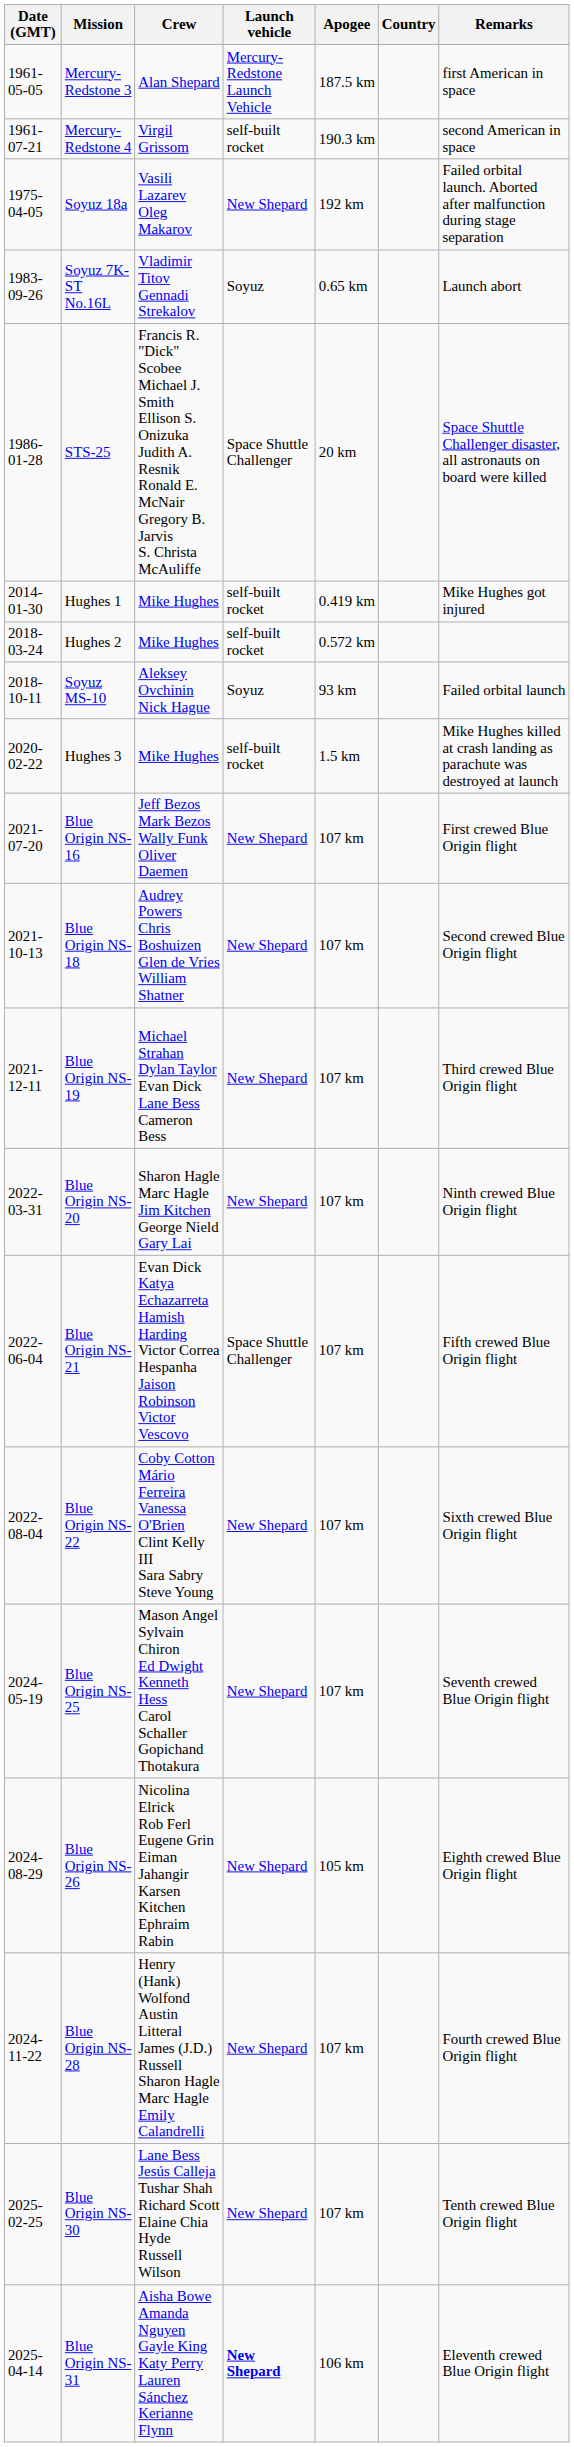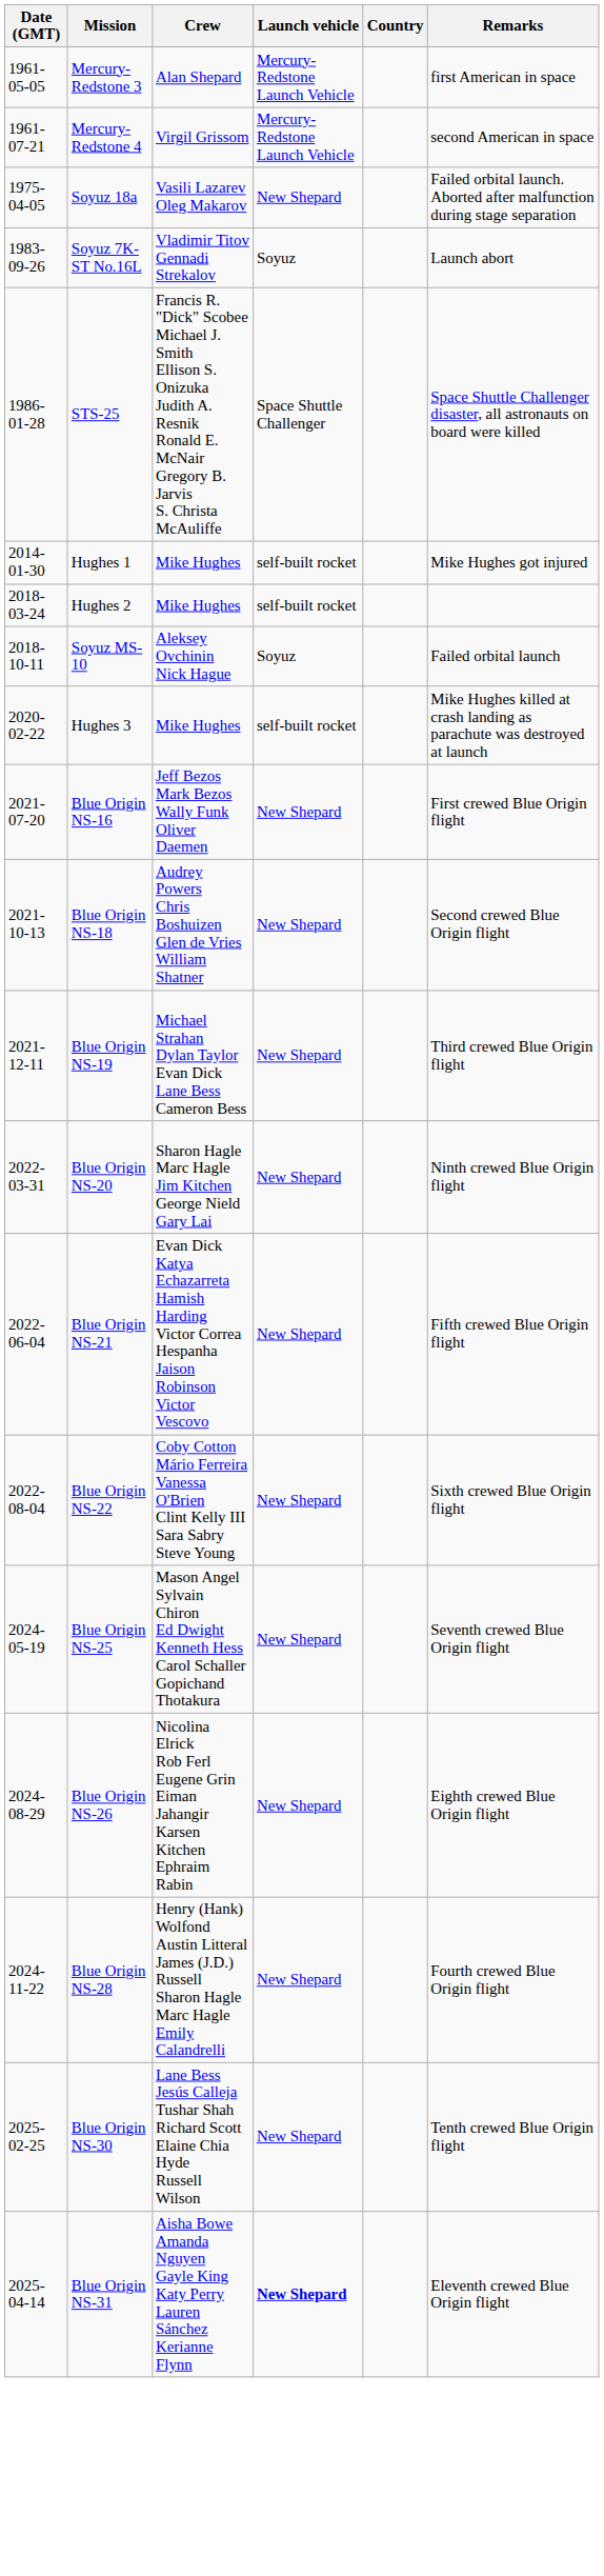 <table class="wikitable">
 <tr>
 <th>Date (GMT)</th>
 <th>Mission</th>
 <th>Crew</th>
 <th>Launch vehicle</th>
-<th>Apogee</th>
 <th>Country</th>
 <th>Remarks</th>
 </tr>
 <tr>
 <td>1961-05-05</td>
 <td><a href='#'>Mercury-Redstone 3</a></td>
 <td><a href='#'>Alan Shepard</a></td>
 <td><a href='#'>Mercury-Redstone Launch Vehicle</a></td>
-<td>187.5 km</td>
 <td></td>
 <td>first American in space</td>
 </tr>
 <tr>
 <td>1961-07-21</td>
 <td><a href='#'>Mercury-Redstone 4</a></td>
 <td><a href='#'>Virgil Grissom</a></td>
-<td>self-built rocket</td>
-<td>190.3 km</td>
+<td><a href='#'>Mercury-Redstone Launch Vehicle</a></td>
 <td></td>
 <td>second American in space</td>
 </tr>
 <tr>
 <td>1975-04-05</td>
 <td><a href='#'>Soyuz 18a</a></td>
 <td><a href='#'>Vasili Lazarev</a><br><a href='#'>Oleg Makarov</a></td>
 <td><a href='#'>New Shepard</a></td>
-<td>192 km</td>
 <td></td>
 <td>Failed orbital launch. Aborted after malfunction during stage separation</td>
 </tr>
 <tr>
 <td>1983-09-26</td>
 <td><a href='#'>Soyuz 7K-ST No.16L</a></td>
 <td><a href='#'>Vladimir Titov</a><br><a href='#'>Gennadi Strekalov</a></td>
 <td>Soyuz</td>
-<td>0.65 km</td>
 <td></td>
 <td>Launch abort</td>
 </tr>
 <tr>
 <td>1986-01-28</td>
 <td><a href='#'>STS-25</a></td>
 <td>Francis R. "Dick" Scobee<br>Michael J. Smith<br>Ellison S. Onizuka<br>Judith A. Resnik<br>Ronald E. McNair<br>Gregory B. Jarvis<br>S. Christa McAuliffe</td>
 <td>Space Shuttle Challenger</td>
-<td>20 km</td>
 <td></td>
 <td><a href='#'>Space Shuttle Challenger disaster</a>, all astronauts on board were killed</td>
 </tr>
 <tr>
 <td>2014-01-30</td>
 <td>Hughes 1</td>
 <td><a href='#'>Mike Hughes</a></td>
 <td>self-built rocket</td>
-<td>0.419 km</td>
 <td></td>
 <td>Mike Hughes got injured</td>
 </tr>
 <tr>
 <td>2018-03-24</td>
 <td>Hughes 2</td>
 <td><a href='#'>Mike Hughes</a></td>
 <td>self-built rocket</td>
-<td>0.572 km</td>
 <td></td>
 <td></td>
 </tr>
 <tr>
 <td>2018-10-11</td>
 <td><a href='#'>Soyuz MS-10</a></td>
 <td><a href='#'>Aleksey Ovchinin</a><br><a href='#'>Nick Hague</a></td>
 <td>Soyuz</td>
-<td>93 km</td>
 <td></td>
 <td>Failed orbital launch</td>
 </tr>
 <tr>
 <td>2020-02-22</td>
 <td>Hughes 3</td>
 <td><a href='#'>Mike Hughes</a></td>
 <td>self-built rocket</td>
-<td>1.5 km</td>
 <td></td>
 <td>Mike Hughes killed at crash landing as parachute was destroyed at launch</td>
 </tr>
 <tr>
 <td>2021-07-20</td>
 <td><a href='#'>Blue Origin NS-16</a></td>
 <td><a href='#'>Jeff Bezos</a><br><a href='#'>Mark Bezos</a><br><a href='#'>Wally Funk</a><br><a href='#'>Oliver Daemen</a></td>
 <td><a href='#'>New Shepard</a></td>
-<td>107 km</td>
 <td></td>
 <td>First crewed Blue Origin flight</td>
 </tr>
 <tr>
 <td>2021-10-13</td>
 <td><a href='#'>Blue Origin NS-18</a></td>
 <td><a href='#'>Audrey Powers</a><br><a href='#'>Chris Boshuizen</a><br><a href='#'>Glen de Vries</a><br><a href='#'>William Shatner</a></td>
 <td><a href='#'>New Shepard</a></td>
-<td>107 km</td>
 <td></td>
 <td>Second crewed Blue Origin flight</td>
 </tr>
 <tr>
 <td>2021-12-11</td>
 <td><a href='#'>Blue Origin NS-19</a></td>
 <td><br><a href='#'>Michael Strahan</a><br><a href='#'>Dylan Taylor</a><br>Evan Dick<br><a href='#'>Lane Bess</a><br>Cameron Bess</td>
 <td><a href='#'>New Shepard</a></td>
-<td>107 km</td>
 <td></td>
 <td>Third crewed Blue Origin flight</td>
 </tr>
 <tr>
 <td>2022-03-31</td>
 <td><a href='#'>Blue Origin NS-20</a></td>
 <td><br>Sharon Hagle<br>Marc Hagle<br><a href='#'>Jim Kitchen</a><br>George Nield<br><a href='#'>Gary Lai</a></td>
 <td><a href='#'>New Shepard</a></td>
-<td>107 km</td>
 <td></td>
 <td>Ninth crewed Blue Origin flight</td>
 </tr>
 <tr>
 <td>2022-06-04</td>
 <td><a href='#'>Blue Origin NS-21</a></td>
 <td>Evan Dick<br><a href='#'>Katya Echazarreta</a><br><a href='#'>Hamish Harding</a><br>Victor Correa Hespanha<br><a href='#'>Jaison Robinson</a><br><a href='#'>Victor Vescovo</a></td>
-<td>Space Shuttle Challenger</td>
-<td>107 km</td>
+<td><a href='#'>New Shepard</a></td>
 <td></td>
 <td>Fifth crewed Blue Origin flight</td>
 </tr>
 <tr>
 <td>2022-08-04</td>
 <td><a href='#'>Blue Origin NS-22</a></td>
 <td><a href='#'>Coby Cotton</a><br><a href='#'>Mário Ferreira</a><br><a href='#'>Vanessa O'Brien</a><br>Clint Kelly III<br>Sara Sabry<br>Steve Young</td>
 <td><a href='#'>New Shepard</a></td>
-<td>107 km</td>
 <td></td>
 <td>Sixth crewed Blue Origin flight</td>
 </tr>
 <tr>
 <td>2024-05-19</td>
 <td><a href='#'>Blue Origin NS-25</a></td>
 <td>Mason Angel<br>Sylvain Chiron<br><a href='#'>Ed Dwight</a><br><a href='#'>Kenneth Hess</a><br>Carol Schaller<br>Gopichand Thotakura</td>
 <td><a href='#'>New Shepard</a></td>
-<td>107 km</td>
 <td></td>
 <td>Seventh crewed Blue Origin flight</td>
 </tr>
 <tr>
 <td>2024-08-29</td>
 <td><a href='#'>Blue Origin NS-26</a></td>
 <td>Nicolina Elrick<br>Rob Ferl<br>Eugene Grin<br>Eiman Jahangir<br>Karsen Kitchen<br>Ephraim Rabin</td>
 <td><a href='#'>New Shepard</a></td>
-<td>105 km</td>
 <td></td>
 <td>Eighth crewed Blue Origin flight</td>
 </tr>
 <tr>
 <td>2024-11-22</td>
 <td><a href='#'>Blue Origin NS-28</a></td>
 <td>Henry (Hank) Wolfond<br>Austin Litteral<br>James (J.D.) Russell<br>Sharon Hagle<br>Marc Hagle<br><a href='#'>Emily Calandrelli</a></td>
 <td><a href='#'>New Shepard</a></td>
-<td>107 km</td>
 <td></td>
 <td>Fourth crewed Blue Origin flight</td>
 </tr>
 <tr>
 <td>2025-02-25</td>
 <td><a href='#'>Blue Origin NS-30</a></td>
 <td><a href='#'>Lane Bess</a><br><a href='#'>Jesús Calleja</a><br>Tushar Shah<br>Richard Scott<br>Elaine Chia Hyde<br>Russell Wilson</td>
 <td><a href='#'>New Shepard</a></td>
-<td>107 km</td>
 <td></td>
 <td>Tenth crewed Blue Origin flight</td>
 </tr>
 <tr>
 <td>2025-04-14</td>
 <td><a href='#'>Blue Origin NS-31</a></td>
 <td><a href='#'>Aisha Bowe</a><br><a href='#'>Amanda Nguyen</a><br><a href='#'>Gayle King</a><br><a href='#'>Katy Perry</a><br><a href='#'>Lauren Sánchez</a><br><a href='#'>Kerianne Flynn</a></td>
 <td><strong><a href='#'>New Shepard</a></strong></td>
-<td>106 km</td>
 <td></td>
 <td>Eleventh crewed Blue Origin flight</td>
 </tr>
 </table>
